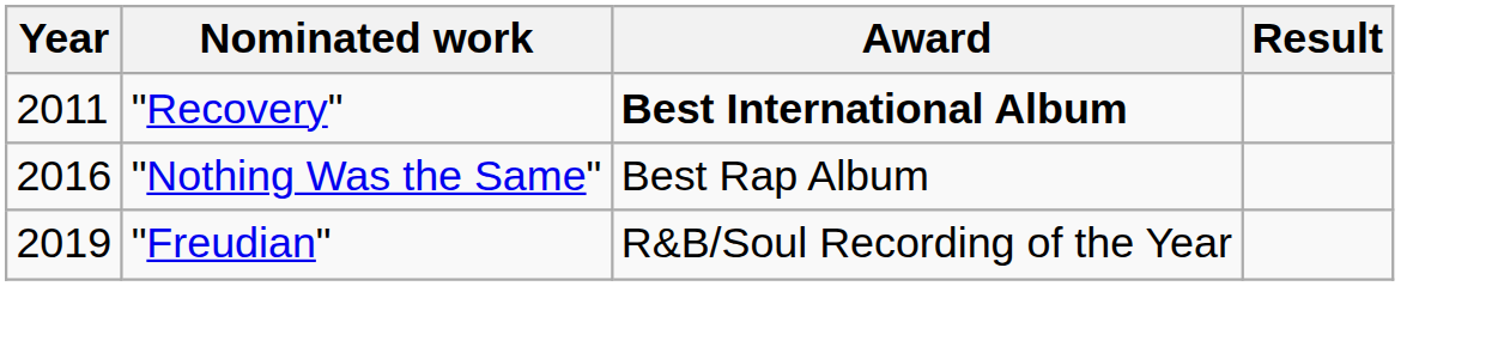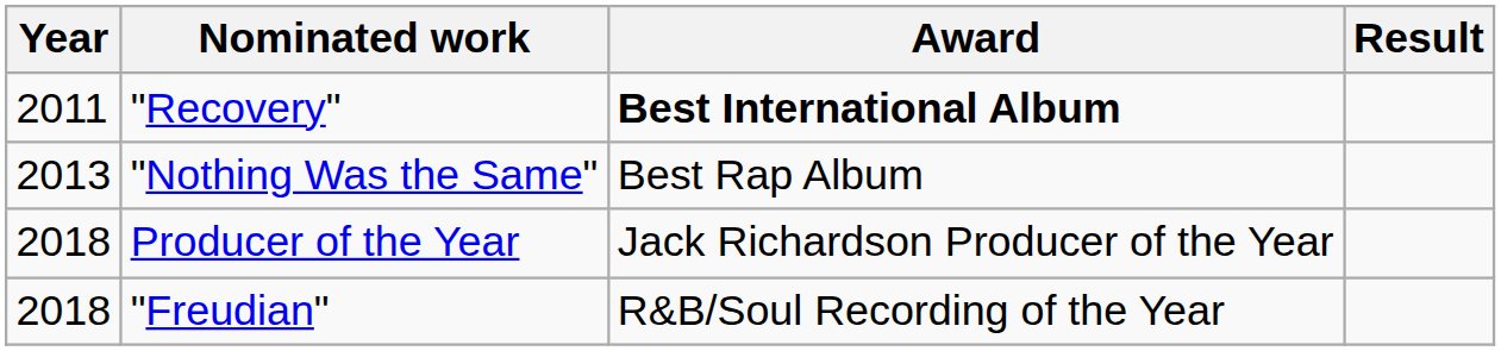 <table class="wikitable">
 <tr>
 <th>Year</th>
 <th>Nominated work</th>
 <th>Award</th>
 <th>Result</th>
 </tr>
 <tr>
 <td>2011</td>
 <td>"<a href='#'>Recovery</a>" </td>
 <td><strong>Best International Album</strong></td>
 <td></td>
 </tr>
 <tr>
-<td>2016</td>
+<td>2013</td>
 <td>"<a href='#'>Nothing Was the Same</a>" </td>
 <td>Best Rap Album</td>
 <td></td>
 </tr>
 <tr>
-<td>2019</td>
+<td>2018</td>
+<td><a href='#'>Producer of the Year</a> </td>
+<td>Jack Richardson Producer of the Year</td>
+<td></td>
+</tr>
+<tr>
+<td>2018</td>
 <td>"<a href='#'>Freudian</a>" </td>
 <td>R&B/Soul Recording of the Year</td>
 <td></td>
 </tr>
 </table>
